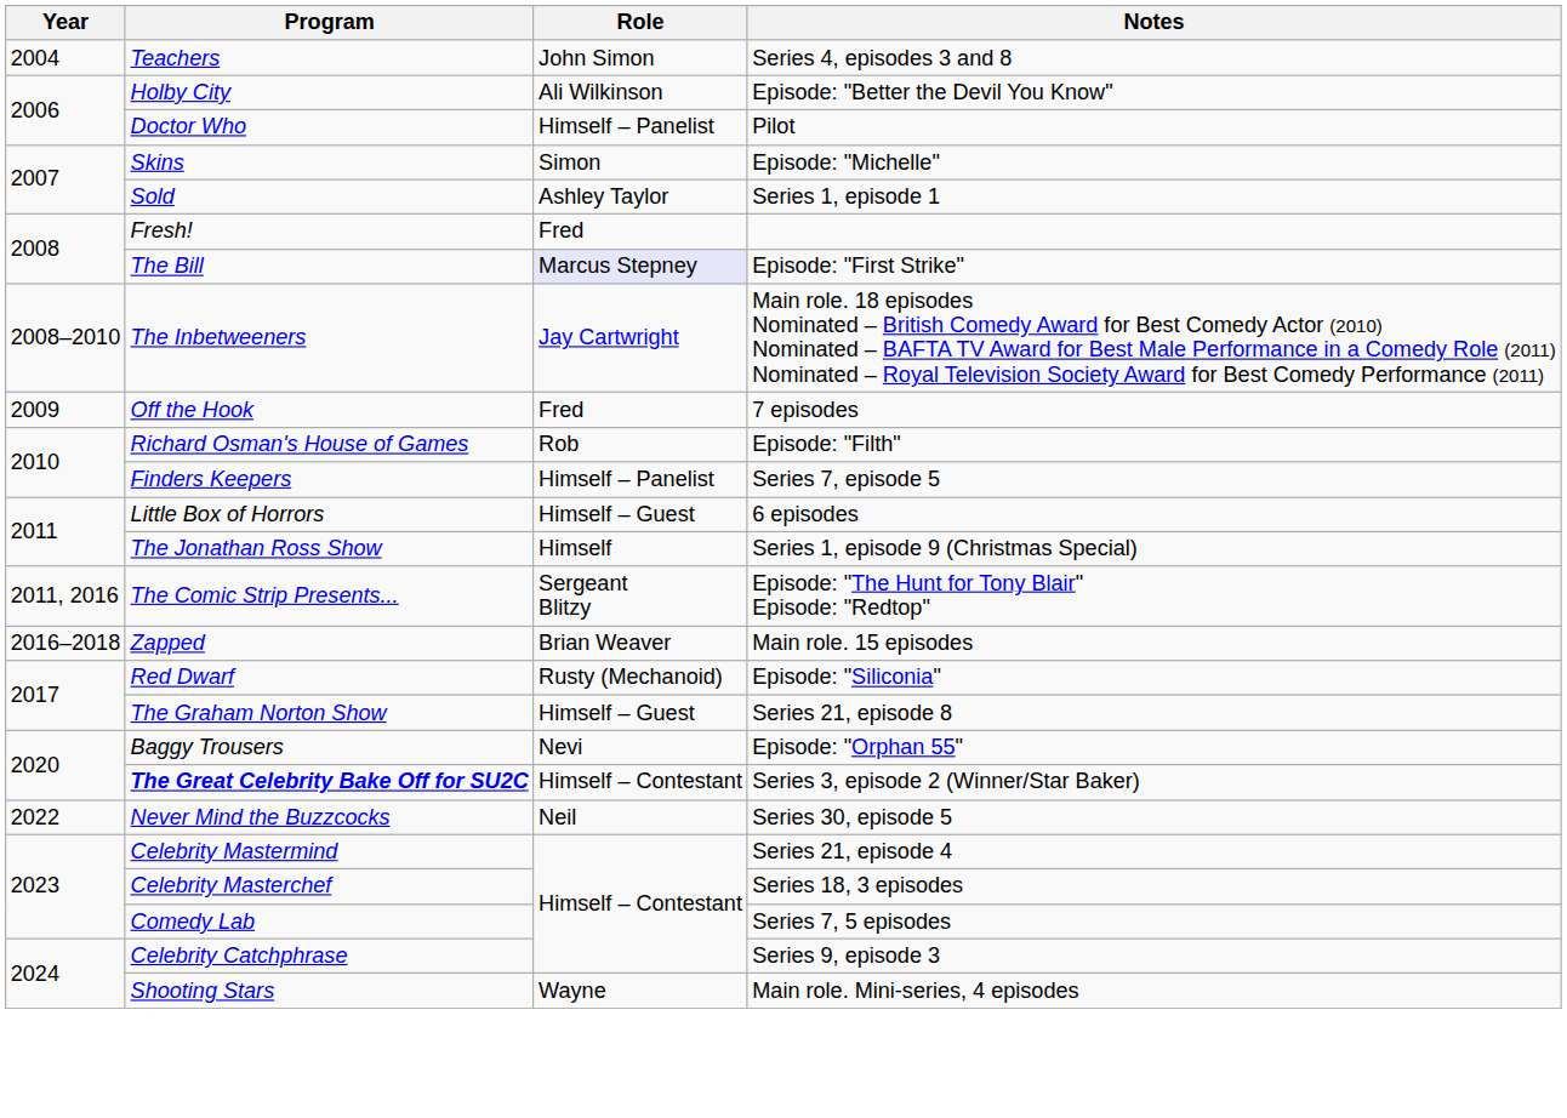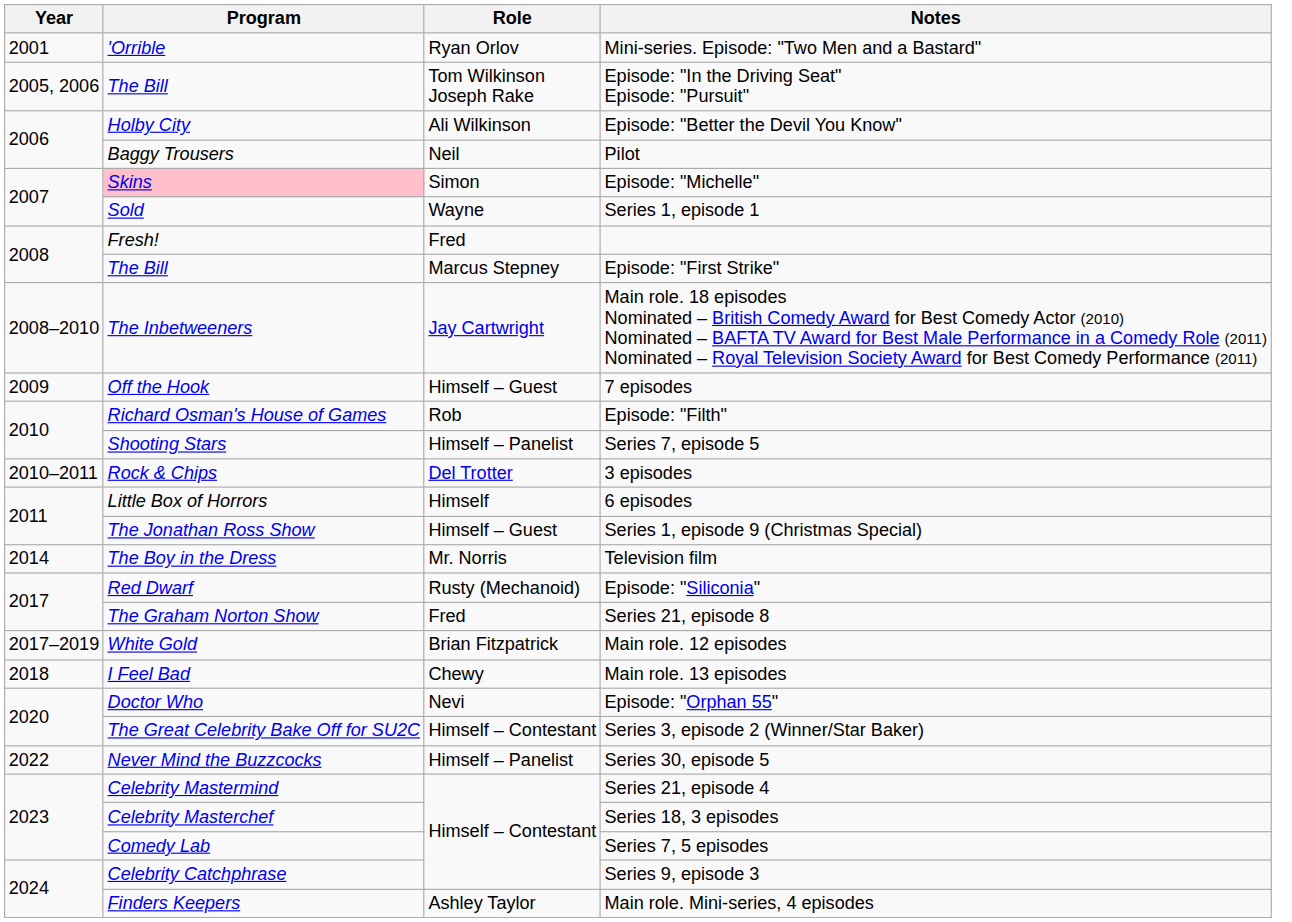 <table class="wikitable sortable">
 <tr>
 <th>Year</th>
 <th>Program</th>
 <th>Role</th>
 <th class="unsortable">Notes</th>
 </tr>
 <tr>
-<td>2004</td>
-<td><em><a href='#'>Teachers</a></em></td>
-<td>John Simon</td>
-<td>Series 4, episodes 3 and 8</td>
+<td>2001</td>
+<td><em><a href='#'>'Orrible</a></em></td>
+<td>Ryan Orlov</td>
+<td>Mini-series. Episode: "Two Men and a Bastard"</td>
+</tr>
+<tr>
+<td>2005, 2006</td>
+<td><em><a href='#'>The Bill</a></em></td>
+<td>Tom Wilkinson<br>Joseph Rake</td>
+<td>Episode: "In the Driving Seat"<br> Episode: "Pursuit"</td>
 </tr>
 <tr>
 <td rowspan=2>2006</td>
 <td><em><a href='#'>Holby City</a></em></td>
 <td>Ali Wilkinson</td>
 <td>Episode: "Better the Devil You Know"</td>
 </tr>
 <tr>
-<td><em><a href='#'>Doctor Who</a></em></td>
-<td>Himself – Panelist</td>
+<td><em>Baggy Trousers</em></td>
+<td>Neil</td>
 <td>Pilot</td>
 </tr>
 <tr>
 <td rowspan=2>2007</td>
-<td><em><a href='#'>Skins</a></em></td>
+<td style="background: pink;"><em><a href='#'>Skins</a></em></td>
 <td>Simon</td>
 <td>Episode: "Michelle"</td>
 </tr>
 <tr>
 <td><em><a href='#'>Sold</a></em></td>
-<td>Ashley Taylor</td>
+<td>Wayne</td>
 <td>Series 1, episode 1</td>
 </tr>
 <tr>
 <td rowspan=2>2008</td>
 <td><em>Fresh!</em></td>
 <td>Fred</td>
 <td></td>
 </tr>
 <tr>
 <td><em><a href='#'>The Bill</a></em></td>
-<td style="background: lavender;">Marcus Stepney</td>
+<td>Marcus Stepney</td>
 <td>Episode: "First Strike"</td>
 </tr>
 <tr>
 <td>2008–2010</td>
 <td><em><a href='#'>The Inbetweeners</a></em></td>
 <td><a href='#'>Jay Cartwright</a></td>
 <td>Main role. 18 episodes<br>Nominated – <a href='#'>British Comedy Award</a> for Best Comedy Actor <small>(2010)</small><br>Nominated – <a href='#'>BAFTA TV Award for Best Male Performance in a Comedy Role</a> <small>(2011)</small><br>Nominated – <a href='#'>Royal Television Society Award</a> for Best Comedy Performance <small>(2011)</small></td>
 </tr>
 <tr>
 <td>2009</td>
 <td><em><a href='#'>Off the Hook</a></em></td>
-<td>Fred</td>
+<td>Himself – Guest</td>
 <td>7 episodes</td>
 </tr>
 <tr>
 <td rowspan=2>2010</td>
 <td><em><a href='#'>Richard Osman's House of Games</a></em></td>
 <td>Rob</td>
 <td>Episode: "Filth"</td>
 </tr>
 <tr>
-<td><em><a href='#'>Finders Keepers</a></em></td>
+<td><em><a href='#'>Shooting Stars</a></em></td>
 <td>Himself – Panelist</td>
 <td>Series 7, episode 5</td>
 </tr>
 <tr>
+<td>2010–2011</td>
+<td><em><a href='#'>Rock & Chips</a></em></td>
+<td><a href='#'>Del Trotter</a></td>
+<td>3 episodes</td>
+</tr>
+<tr>
 <td rowspan=2>2011</td>
 <td><em>Little Box of Horrors</em></td>
-<td>Himself – Guest</td>
+<td>Himself</td>
 <td>6 episodes</td>
 </tr>
 <tr>
 <td><em><a href='#'>The Jonathan Ross Show</a></em></td>
-<td>Himself</td>
+<td>Himself – Guest</td>
 <td>Series 1, episode 9 (Christmas Special)</td>
 </tr>
 <tr>
-<td>2011, 2016</td>
-<td><em><a href='#'>The Comic Strip Presents...</a></em></td>
-<td>Sergeant<br>Blitzy</td>
-<td>Episode: "<a href='#'>The Hunt for Tony Blair</a>"<br>Episode: "Redtop"</td>
-</tr>
-<tr>
-<td>2016–2018</td>
-<td><em><a href='#'>Zapped</a></em></td>
-<td>Brian Weaver</td>
-<td>Main role. 15 episodes</td>
+<td>2014</td>
+<td><em><a href='#'>The Boy in the Dress</a></em></td>
+<td>Mr. Norris</td>
+<td>Television film</td>
 </tr>
 <tr>
 <td rowspan=2>2017</td>
 <td><em><a href='#'>Red Dwarf</a></em></td>
 <td>Rusty (Mechanoid)</td>
 <td>Episode: "<a href='#'>Siliconia</a>"</td>
 </tr>
 <tr>
 <td><em><a href='#'>The Graham Norton Show</a></em></td>
-<td>Himself – Guest</td>
+<td>Fred</td>
 <td>Series 21, episode 8</td>
 </tr>
 <tr>
+<td>2017–2019</td>
+<td><em><a href='#'>White Gold</a></em></td>
+<td>Brian Fitzpatrick</td>
+<td>Main role. 12 episodes</td>
+</tr>
+<tr>
+<td>2018</td>
+<td><em><a href='#'>I Feel Bad</a></em></td>
+<td>Chewy</td>
+<td>Main role. 13 episodes</td>
+</tr>
+<tr>
 <td rowspan=2>2020</td>
-<td><em>Baggy Trousers</em></td>
+<td><em><a href='#'>Doctor Who</a></em></td>
 <td>Nevi</td>
 <td>Episode: "<a href='#'>Orphan 55</a>"</td>
 </tr>
 <tr>
-<td><strong><em><a href='#'>The Great Celebrity Bake Off for SU2C</a></em></strong></td>
+<td><em><a href='#'>The Great Celebrity Bake Off for SU2C</a></em></td>
 <td>Himself – Contestant</td>
 <td>Series 3, episode 2 (Winner/Star Baker)</td>
 </tr>
 <tr>
 <td>2022</td>
 <td><em><a href='#'>Never Mind the Buzzcocks</a></em></td>
-<td>Neil</td>
+<td>Himself – Panelist</td>
 <td>Series 30, episode 5</td>
 </tr>
 <tr>
 <td rowspan=3>2023</td>
 <td><em><a href='#'>Celebrity Mastermind</a></em></td>
 <td rowspan=4>Himself – Contestant</td>
 <td>Series 21, episode 4</td>
 </tr>
 <tr>
 <td><em><a href='#'>Celebrity Masterchef</a></em></td>
 <td>Series 18, 3 episodes</td>
 </tr>
 <tr>
 <td><em><a href='#'>Comedy Lab</a></em></td>
 <td>Series 7, 5 episodes</td>
 </tr>
 <tr>
 <td rowspan=2>2024</td>
 <td><em><a href='#'>Celebrity Catchphrase</a></em></td>
 <td>Series 9, episode 3</td>
 </tr>
 <tr>
-<td><em><a href='#'>Shooting Stars</a></em></td>
-<td>Wayne</td>
+<td><em><a href='#'>Finders Keepers</a></em></td>
+<td>Ashley Taylor</td>
 <td>Main role. Mini-series, 4 episodes</td>
 </tr>
 </table>
